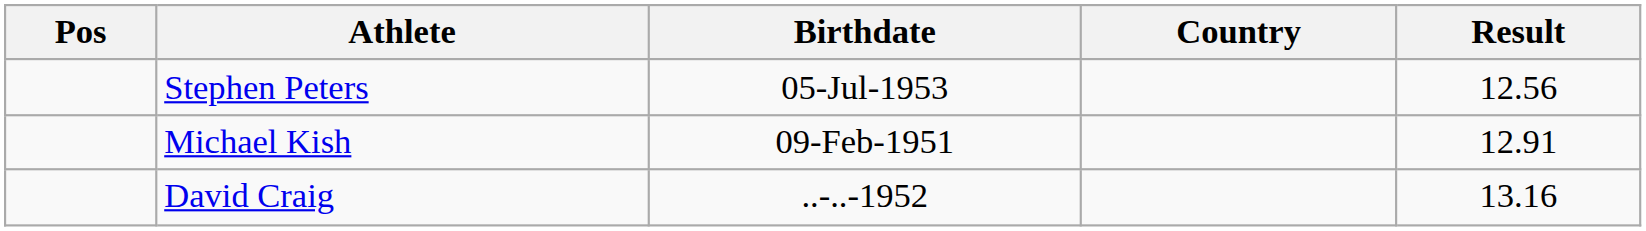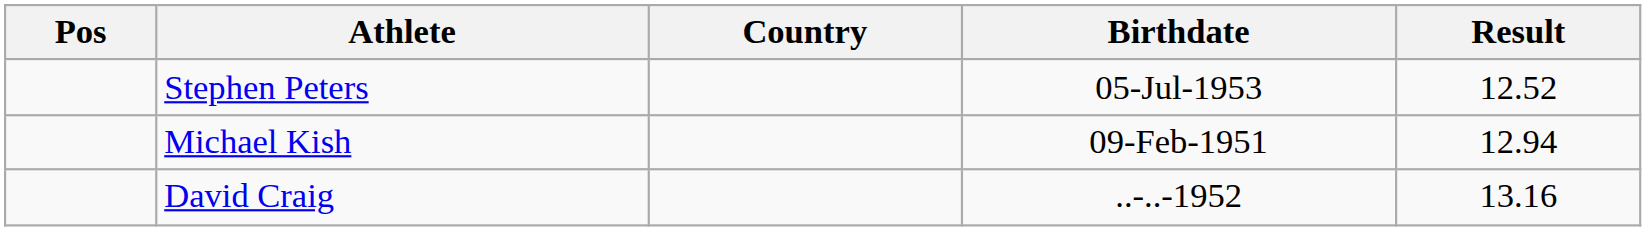 <table class="wikitable"  style="text-align:center; width:60%;">
 <tr>
 <th>Pos</th>
 <th>Athlete</th>
+<th>Country</th>
 <th>Birthdate</th>
-<th>Country</th>
 <th>Result</th>
 </tr>
 <tr>
 <td align=center></td>
 <td align=left><a href='#'>Stephen Peters</a></td>
+<td align=left></td>
 <td>05-Jul-1953</td>
-<td align=left></td>
-<td>12.56</td>
+<td>12.52</td>
 </tr>
 <tr>
 <td align=center></td>
 <td align=left><a href='#'>Michael Kish</a></td>
+<td align=left></td>
 <td>09-Feb-1951</td>
-<td align=left></td>
-<td>12.91</td>
+<td>12.94</td>
 </tr>
 <tr>
 <td align=center></td>
 <td align=left><a href='#'>David Craig</a></td>
+<td align=left></td>
 <td>..-..-1952</td>
-<td align=left></td>
 <td>13.16</td>
 </tr>
 </table>
